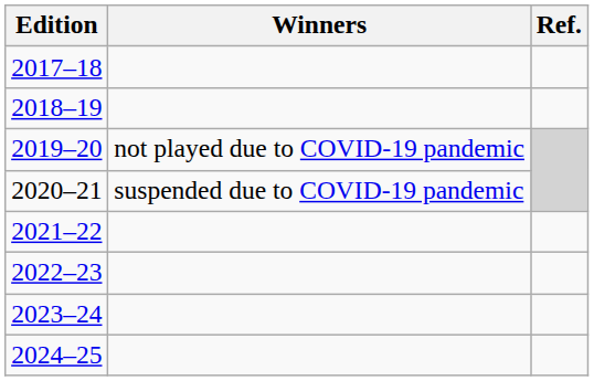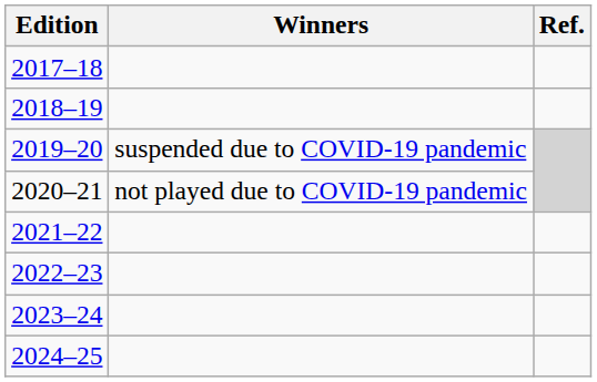 <table class="wikitable">
 <tr>
 <th>Edition</th>
 <th>Winners</th>
 <th>Ref.</th>
 </tr>
 <tr>
 <td><a href='#'>2017–18</a></td>
 <td></td>
 <td></td>
 </tr>
 <tr>
 <td><a href='#'>2018–19</a></td>
 <td></td>
 <td></td>
 </tr>
 <tr>
 <td><a href='#'>2019–20</a></td>
-<td>not played due to <a href='#'>COVID-19 pandemic</a></td>
+<td>suspended due to <a href='#'>COVID-19 pandemic</a></td>
 <td rowspan=2 bgcolor=lightgrey></td>
 </tr>
 <tr>
 <td>2020–21</td>
-<td>suspended due to <a href='#'>COVID-19 pandemic</a></td>
+<td>not played due to <a href='#'>COVID-19 pandemic</a></td>
 </tr>
 <tr>
 <td><a href='#'>2021–22</a></td>
 <td></td>
 <td></td>
 </tr>
 <tr>
 <td><a href='#'>2022–23</a></td>
 <td></td>
 <td></td>
 </tr>
 <tr>
 <td><a href='#'>2023–24</a></td>
 <td></td>
 <td></td>
 </tr>
 <tr>
 <td><a href='#'>2024–25</a></td>
 <td></td>
 <td></td>
 </tr>
 </table>
